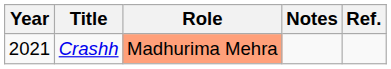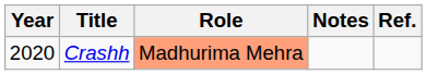 <table class="wikitable sortable">
 <tr>
 <th>Year</th>
 <th>Title</th>
 <th>Role</th>
 <th>Notes</th>
 <th>Ref.</th>
 </tr>
 <tr>
-<td>2021</td>
+<td>2020</td>
 <td><em><a href='#'>Crashh</a></em></td>
 <td style="background: lightsalmon;">Madhurima Mehra</td>
 <td></td>
 <td></td>
 </tr>
 </table>
